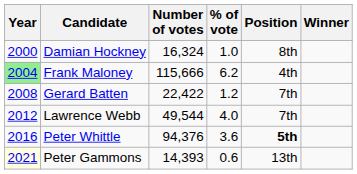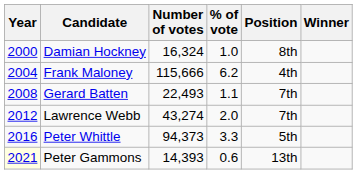 <table class="wikitable sortable">
 <tr>
 <th>Year</th>
 <th>Candidate</th>
 <th>Number<br>of votes</th>
 <th>% of<br>vote</th>
 <th>Position</th>
 <th colspan=2>Winner</th>
 </tr>
 <tr>
 <td style="text-align: center; margin-right: 0.5em"><a href='#'>2000</a></td>
 <td><a href='#'>Damian Hockney</a></td>
 <td style="text-align: right; margin-right: 0.5em">16,324</td>
 <td style="text-align: right; margin-right: 0.5em">1.0</td>
 <td style="text-align: right; margin-right: 0.5em">8th</td>
 <td></td>
 </tr>
 <tr>
-<td style="background: lightgreen; text-align: center; margin-right: 0.5em"><a href='#'>2004</a></td>
+<td style="text-align: center; margin-right: 0.5em"><a href='#'>2004</a></td>
 <td><a href='#'>Frank Maloney</a></td>
 <td style="text-align: right; margin-right: 0.5em">115,666</td>
 <td style="text-align: right; margin-right: 0.5em">6.2</td>
 <td style="text-align: right; margin-right: 0.5em">4th</td>
 <td></td>
 </tr>
 <tr>
 <td style="text-align: center; margin-right: 0.5em"><a href='#'>2008</a></td>
 <td><a href='#'>Gerard Batten</a></td>
-<td style="text-align: right; margin-right: 0.5em">22,422</td>
-<td style="text-align: right; margin-right: 0.5em">1.2</td>
+<td style="text-align: right; margin-right: 0.5em">22,493</td>
+<td style="text-align: right; margin-right: 0.5em">1.1</td>
 <td style="text-align: right; margin-right: 0.5em">7th</td>
 <td></td>
 </tr>
 <tr>
 <td style="text-align: center; margin-right: 0.5em"><a href='#'>2012</a></td>
 <td>Lawrence Webb</td>
-<td style="text-align: right; margin-right: 0.5em">49,544</td>
-<td style="text-align: right; margin-right: 0.5em">4.0</td>
+<td style="text-align: right; margin-right: 0.5em">43,274</td>
+<td style="text-align: right; margin-right: 0.5em">2.0</td>
 <td style="text-align: right; margin-right: 0.5em">7th</td>
 <td></td>
 </tr>
 <tr>
 <td style="text-align: center; margin-right: 0.5em"><a href='#'>2016</a></td>
 <td><a href='#'>Peter Whittle</a></td>
-<td style="text-align: right; margin-right: 0.5em">94,376</td>
-<td style="text-align: right; margin-right: 0.5em">3.6</td>
-<td style="text-align: right; margin-right: 0.5em"><strong>5th</strong></td>
+<td style="text-align: right; margin-right: 0.5em">94,373</td>
+<td style="text-align: right; margin-right: 0.5em">3.3</td>
+<td style="text-align: right; margin-right: 0.5em">5th</td>
 <td></td>
 </tr>
 <tr>
 <td style="background: lightyellow; text-align: center; margin-right: 0.5em"><a href='#'>2021</a></td>
 <td>Peter Gammons</td>
 <td style="text-align: right; margin-right: 0.5em">14,393</td>
 <td style="text-align: right; margin-right: 0.5em">0.6</td>
 <td style="text-align: right; margin-right: 0.5em">13th</td>
 <td></td>
 </tr>
 </table>
